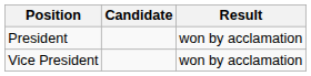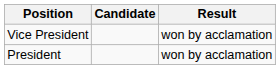 <table class="wikitable sortable">
 <tr>
 <th>Position</th>
 <th>Candidate</th>
 <th>Result</th>
 </tr>
 <tr>
+<td>Vice President</td>
+<td></td>
+<td>won by acclamation</td>
+</tr>
+<tr>
 <td>President</td>
 <td></td>
 <td>won by acclamation</td>
 </tr>
-<tr>
-<td>Vice President</td>
-<td></td>
-<td>won by acclamation</td>
-</tr>
 </table>
